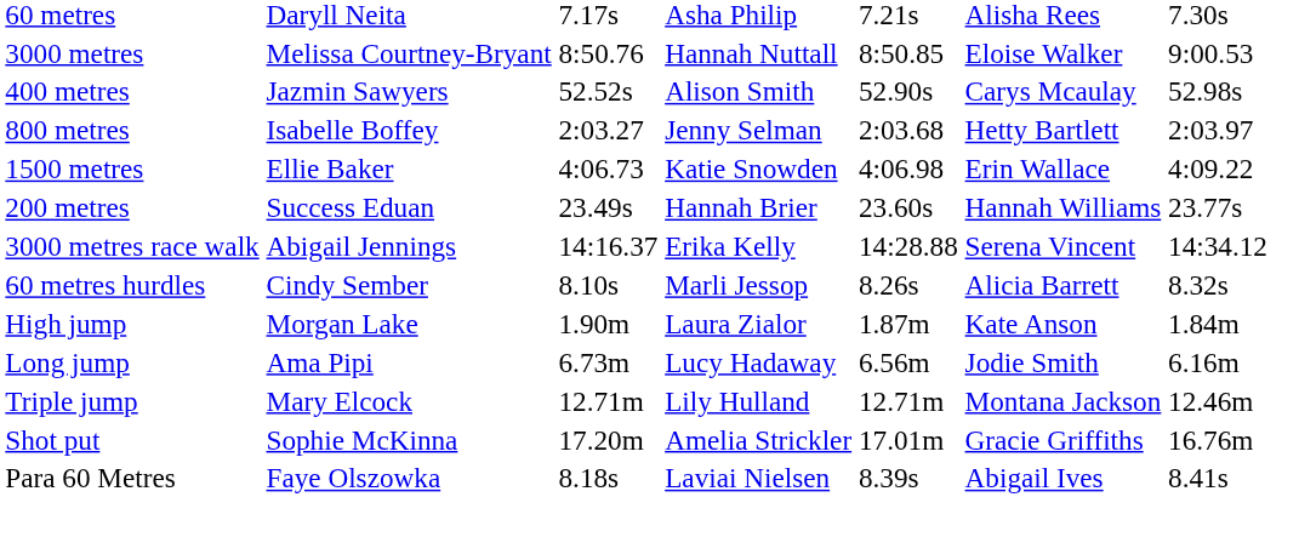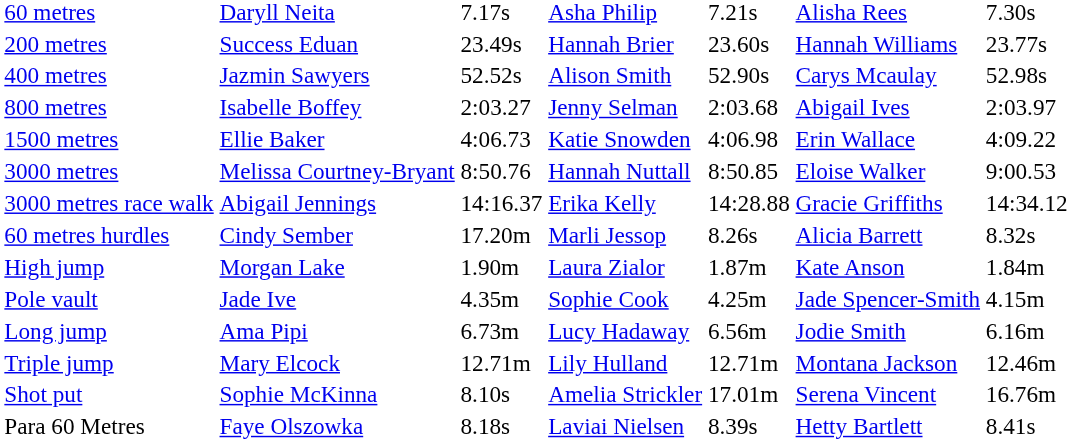 <table>
 <tr>
 <td><a href='#'>60 metres</a></td>
 <td><a href='#'>Daryll Neita</a></td>
 <td>7.17s</td>
 <td><a href='#'>Asha Philip</a></td>
 <td>7.21s </td>
 <td><a href='#'>Alisha Rees</a></td>
 <td>7.30s</td>
 </tr>
 <tr>
-<td><a href='#'>3000 metres</a></td>
-<td><a href='#'>Melissa Courtney-Bryant</a></td>
-<td>8:50.76</td>
-<td><a href='#'>Hannah Nuttall</a></td>
-<td>8:50.85</td>
-<td><a href='#'>Eloise Walker</a></td>
-<td>9:00.53</td>
+<td><a href='#'>200 metres</a></td>
+<td><a href='#'>Success Eduan</a></td>
+<td>23.49s</td>
+<td><a href='#'>Hannah Brier</a></td>
+<td>23.60s </td>
+<td><a href='#'>Hannah Williams</a></td>
+<td>23.77s </td>
 </tr>
 <tr>
 <td><a href='#'>400 metres</a></td>
 <td><a href='#'>Jazmin Sawyers</a></td>
 <td>52.52s </td>
 <td><a href='#'>Alison Smith</a></td>
 <td>52.90s</td>
 <td><a href='#'>Carys Mcaulay</a></td>
 <td>52.98s </td>
 </tr>
 <tr>
 <td><a href='#'>800 metres</a></td>
 <td><a href='#'>Isabelle Boffey</a></td>
 <td>2:03.27</td>
 <td><a href='#'>Jenny Selman</a></td>
 <td>2:03.68</td>
-<td><a href='#'>Hetty Bartlett</a></td>
+<td><a href='#'>Abigail Ives</a></td>
 <td>2:03.97</td>
 </tr>
 <tr>
 <td><a href='#'>1500 metres</a></td>
 <td><a href='#'>Ellie Baker</a></td>
 <td>4:06.73 </td>
 <td><a href='#'>Katie Snowden</a></td>
 <td>4:06.98</td>
 <td><a href='#'>Erin Wallace</a></td>
 <td>4:09.22 </td>
 </tr>
 <tr>
-<td><a href='#'>200 metres</a></td>
-<td><a href='#'>Success Eduan</a></td>
-<td>23.49s</td>
-<td><a href='#'>Hannah Brier</a></td>
-<td>23.60s </td>
-<td><a href='#'>Hannah Williams</a></td>
-<td>23.77s </td>
+<td><a href='#'>3000 metres</a></td>
+<td><a href='#'>Melissa Courtney-Bryant</a></td>
+<td>8:50.76</td>
+<td><a href='#'>Hannah Nuttall</a></td>
+<td>8:50.85</td>
+<td><a href='#'>Eloise Walker</a></td>
+<td>9:00.53</td>
 </tr>
 <tr>
 <td><a href='#'>3000 metres race walk</a></td>
 <td><a href='#'>Abigail Jennings</a></td>
 <td>14:16.37 </td>
 <td><a href='#'>Erika Kelly</a></td>
 <td>14:28.88</td>
-<td><a href='#'>Serena Vincent</a></td>
+<td><a href='#'>Gracie Griffiths</a></td>
 <td>14:34.12 </td>
 </tr>
 <tr>
 <td><a href='#'>60 metres hurdles</a></td>
 <td><a href='#'>Cindy Sember</a></td>
-<td>8.10s </td>
+<td>17.20m</td>
 <td><a href='#'>Marli Jessop</a></td>
 <td>8.26s </td>
 <td><a href='#'>Alicia Barrett</a></td>
 <td>8.32s</td>
 </tr>
 <tr>
 <td><a href='#'>High jump</a></td>
 <td><a href='#'>Morgan Lake</a></td>
 <td>1.90m</td>
 <td><a href='#'>Laura Zialor</a></td>
 <td>1.87m</td>
 <td><a href='#'>Kate Anson</a></td>
 <td>1.84m</td>
+</tr>
+<tr>
+<td><a href='#'>Pole vault</a></td>
+<td><a href='#'>Jade Ive</a></td>
+<td>4.35m </td>
+<td><a href='#'>Sophie Cook</a></td>
+<td>4.25m</td>
+<td><a href='#'>Jade Spencer-Smith</a></td>
+<td>4.15m</td>
 </tr>
 <tr>
 <td><a href='#'>Long jump</a></td>
 <td><a href='#'>Ama Pipi</a></td>
 <td>6.73m</td>
 <td><a href='#'>Lucy Hadaway</a></td>
 <td>6.56m</td>
 <td><a href='#'>Jodie Smith</a></td>
 <td>6.16m</td>
 </tr>
 <tr>
 <td><a href='#'>Triple jump</a></td>
 <td><a href='#'>Mary Elcock</a></td>
 <td>12.71m </td>
 <td><a href='#'>Lily Hulland</a></td>
 <td>12.71m </td>
 <td><a href='#'>Montana Jackson</a></td>
 <td>12.46m </td>
 </tr>
 <tr>
 <td><a href='#'>Shot put</a></td>
 <td><a href='#'>Sophie McKinna</a></td>
-<td>17.20m</td>
+<td>8.10s </td>
 <td><a href='#'>Amelia Strickler</a></td>
 <td>17.01m </td>
-<td><a href='#'>Gracie Griffiths</a></td>
+<td><a href='#'>Serena Vincent</a></td>
 <td>16.76m </td>
 </tr>
 <tr>
 <td>Para 60 Metres</td>
 <td><a href='#'>Faye Olszowka</a></td>
 <td>8.18s </td>
 <td><a href='#'>Laviai Nielsen</a></td>
 <td>8.39s </td>
-<td><a href='#'>Abigail Ives</a></td>
+<td><a href='#'>Hetty Bartlett</a></td>
 <td>8.41s </td>
 </tr>
 </table>
